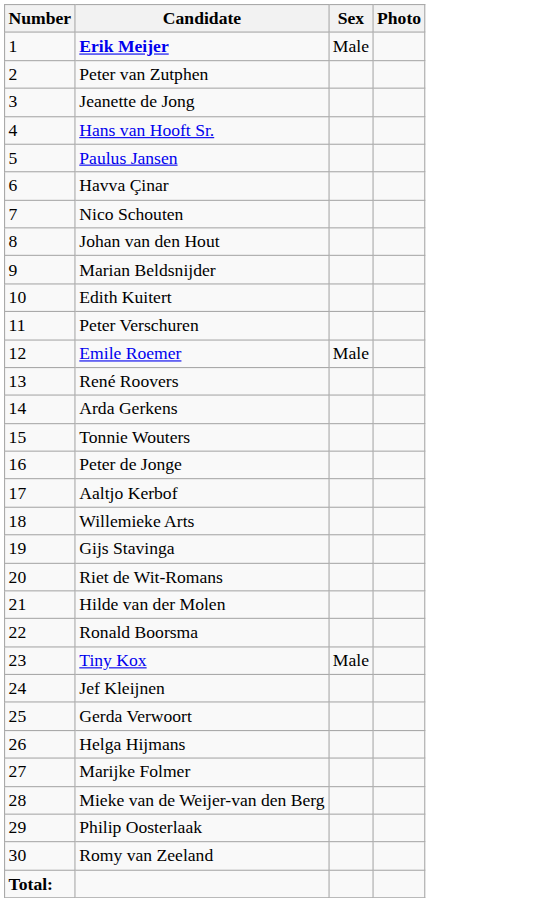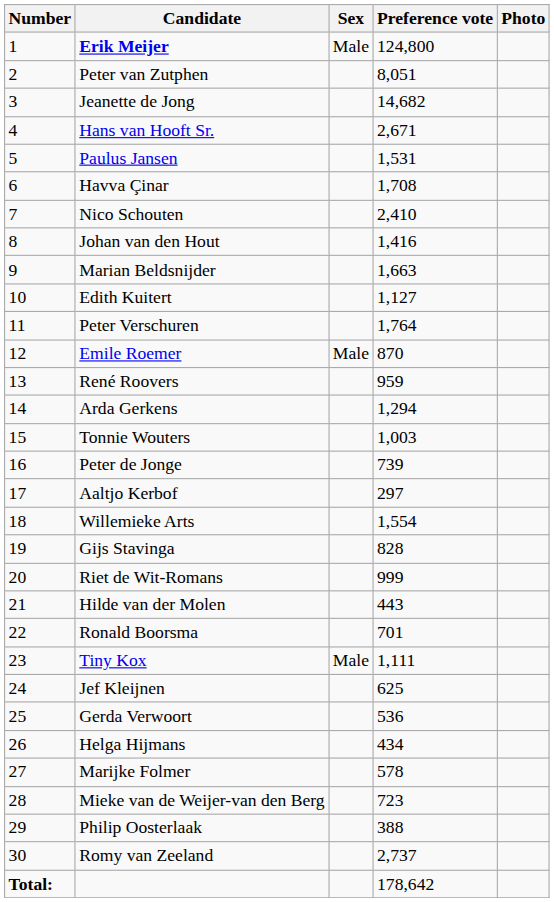 <table class="wikitable vatop">
 <tr>
 <th>Number</th>
 <th>Candidate</th>
 <th>Sex</th>
+<th>Preference vote</th>
 <th>Photo</th>
 </tr>
 <tr>
 <td>1</td>
 <td><strong><a href='#'>Erik Meijer</a></strong></td>
 <td>Male</td>
+<td>124,800</td>
 <td></td>
 </tr>
 <tr>
 <td>2</td>
 <td>Peter van Zutphen</td>
 <td></td>
+<td>8,051</td>
 <td></td>
 </tr>
 <tr>
 <td>3</td>
 <td>Jeanette de Jong</td>
 <td></td>
+<td>14,682</td>
 <td></td>
 </tr>
 <tr>
 <td>4</td>
 <td><a href='#'>Hans van Hooft Sr.</a></td>
 <td></td>
+<td>2,671</td>
 <td></td>
 </tr>
 <tr>
 <td>5</td>
 <td><a href='#'>Paulus Jansen</a></td>
 <td></td>
+<td>1,531</td>
 <td></td>
 </tr>
 <tr>
 <td>6</td>
 <td>Havva Çinar</td>
 <td></td>
+<td>1,708</td>
 <td></td>
 </tr>
 <tr>
 <td>7</td>
 <td>Nico Schouten</td>
 <td></td>
+<td>2,410</td>
 <td></td>
 </tr>
 <tr>
 <td>8</td>
 <td>Johan van den Hout</td>
 <td></td>
+<td>1,416</td>
 <td></td>
 </tr>
 <tr>
 <td>9</td>
 <td>Marian Beldsnijder</td>
 <td></td>
+<td>1,663</td>
 <td></td>
 </tr>
 <tr>
 <td>10</td>
 <td>Edith Kuitert</td>
 <td></td>
+<td>1,127</td>
 <td></td>
 </tr>
 <tr>
 <td>11</td>
 <td>Peter Verschuren</td>
 <td></td>
+<td>1,764</td>
 <td></td>
 </tr>
 <tr>
 <td>12</td>
 <td><a href='#'>Emile Roemer</a></td>
 <td>Male</td>
+<td>870</td>
 <td></td>
 </tr>
 <tr>
 <td>13</td>
 <td>René Roovers</td>
 <td></td>
+<td>959</td>
 <td></td>
 </tr>
 <tr>
 <td>14</td>
 <td>Arda Gerkens</td>
 <td></td>
+<td>1,294</td>
 <td></td>
 </tr>
 <tr>
 <td>15</td>
 <td>Tonnie Wouters</td>
 <td></td>
+<td>1,003</td>
 <td></td>
 </tr>
 <tr>
 <td>16</td>
 <td>Peter de Jonge</td>
 <td></td>
+<td>739</td>
 <td></td>
 </tr>
 <tr>
 <td>17</td>
 <td>Aaltjo Kerbof</td>
 <td></td>
+<td>297</td>
 <td></td>
 </tr>
 <tr>
 <td>18</td>
 <td>Willemieke Arts</td>
 <td></td>
+<td>1,554</td>
 <td></td>
 </tr>
 <tr>
 <td>19</td>
 <td>Gijs Stavinga</td>
 <td></td>
+<td>828</td>
 <td></td>
 </tr>
 <tr>
 <td>20</td>
 <td>Riet de Wit-Romans</td>
 <td></td>
+<td>999</td>
 <td></td>
 </tr>
 <tr>
 <td>21</td>
 <td>Hilde van der Molen</td>
 <td></td>
+<td>443</td>
 <td></td>
 </tr>
 <tr>
 <td>22</td>
 <td>Ronald Boorsma</td>
 <td></td>
+<td>701</td>
 <td></td>
 </tr>
 <tr>
 <td>23</td>
 <td><a href='#'>Tiny Kox</a></td>
 <td>Male</td>
+<td>1,111</td>
 <td></td>
 </tr>
 <tr>
 <td>24</td>
 <td>Jef Kleijnen</td>
 <td></td>
+<td>625</td>
 <td></td>
 </tr>
 <tr>
 <td>25</td>
 <td>Gerda Verwoort</td>
 <td></td>
+<td>536</td>
 <td></td>
 </tr>
 <tr>
 <td>26</td>
 <td>Helga Hijmans</td>
 <td></td>
+<td>434</td>
 <td></td>
 </tr>
 <tr>
 <td>27</td>
 <td>Marijke Folmer</td>
 <td></td>
+<td>578</td>
 <td></td>
 </tr>
 <tr>
 <td>28</td>
 <td>Mieke van de Weijer-van den Berg</td>
 <td></td>
+<td>723</td>
 <td></td>
 </tr>
 <tr>
 <td>29</td>
 <td>Philip Oosterlaak</td>
 <td></td>
+<td>388</td>
 <td></td>
 </tr>
 <tr>
 <td>30</td>
 <td>Romy van Zeeland</td>
 <td></td>
+<td>2,737</td>
 <td></td>
 </tr>
 <tr>
 <td><strong>Total:</strong></td>
 <td></td>
 <td></td>
+<td>178,642</td>
 <td></td>
 </tr>
 </table>
